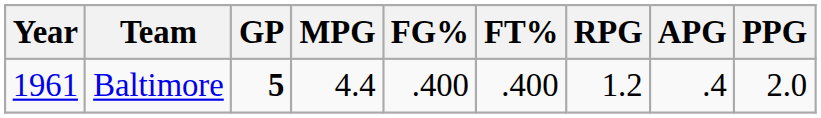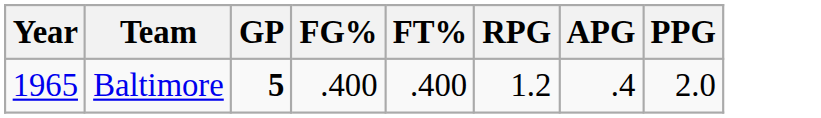 <table class="wikitable sortable" style="font-size:95%; text-align:right;">
 <tr>
 <th>Year</th>
 <th>Team</th>
 <th>GP</th>
-<th>MPG</th>
 <th>FG%</th>
 <th>FT%</th>
 <th>RPG</th>
 <th>APG</th>
 <th>PPG</th>
 </tr>
 <tr>
-<td style="text-align:left;"><a href='#'>1961</a></td>
+<td style="text-align:left;"><a href='#'>1965</a></td>
 <td style="text-align:left;"><a href='#'>Baltimore</a></td>
 <td><strong>5</strong></td>
-<td>4.4</td>
 <td>.400</td>
 <td>.400</td>
 <td>1.2</td>
 <td>.4</td>
 <td>2.0</td>
 </tr>
 </table>
